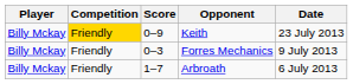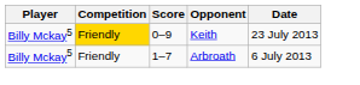 <table class="wikitable">
 <tr>
 <th>Player</th>
 <th>Competition</th>
 <th>Score</th>
 <th>Opponent</th>
 <th>Date</th>
 </tr>
 <tr>
-<td> <a href='#'>Billy Mckay</a></td>
+<td> <a href='#'>Billy Mckay</a><sup>5</sup></td>
 <td style="background: gold;">Friendly</td>
 <td>0–9</td>
 <td><a href='#'>Keith</a></td>
 <td>23 July 2013</td>
 </tr>
 <tr>
-<td> <a href='#'>Billy Mckay</a></td>
-<td>Friendly</td>
-<td>0–3</td>
-<td><a href='#'>Forres Mechanics</a></td>
-<td>9 July 2013</td>
-</tr>
-<tr>
-<td> <a href='#'>Billy Mckay</a></td>
+<td> <a href='#'>Billy Mckay</a><sup>5</sup></td>
 <td>Friendly</td>
 <td>1–7</td>
 <td><a href='#'>Arbroath</a></td>
 <td>6 July 2013</td>
 </tr>
 </table>
